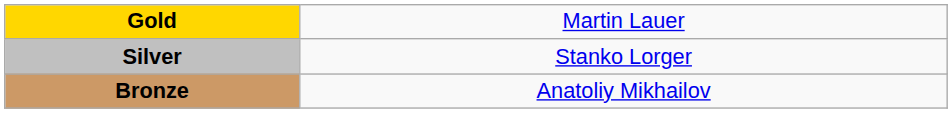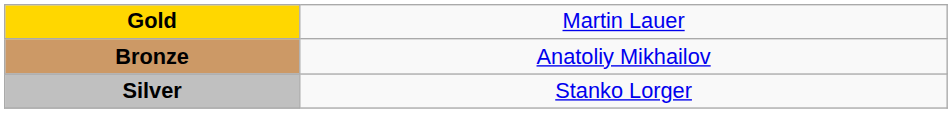 <table class="wikitable" style="text-align:center; " width="35%">
 <tr>
 <td bgcolor="gold"><strong>Gold</strong></td>
 <td><a href='#'>Martin Lauer</a><br>  <small><em></em></small></td>
 </tr>
 <tr>
+<td bgcolor="CC9966"><strong>Bronze</strong></td>
+<td><a href='#'>Anatoliy Mikhailov</a><br>  <small><em></em></small></td>
+</tr>
+<tr>
 <td bgcolor="silver"><strong>Silver</strong></td>
 <td><a href='#'>Stanko Lorger</a><br>  <small><em></em></small></td>
 </tr>
-<tr>
-<td bgcolor="CC9966"><strong>Bronze</strong></td>
-<td><a href='#'>Anatoliy Mikhailov</a><br>  <small><em></em></small></td>
-</tr>
 </table>
